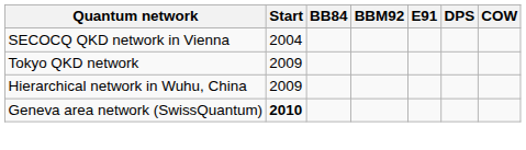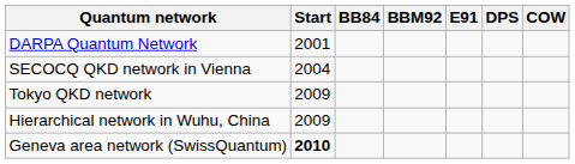 <table class="wikitable sortable">
 <tr>
 <th>Quantum network</th>
 <th>Start</th>
 <th>BB84</th>
 <th>BBM92</th>
 <th>E91</th>
 <th>DPS</th>
 <th>COW</th>
+</tr>
+<tr>
+<td><a href='#'>DARPA Quantum Network</a></td>
+<td>2001</td>
+<td></td>
+<td></td>
+<td></td>
+<td></td>
+<td></td>
 </tr>
 <tr>
 <td>SECOCQ QKD network in Vienna</td>
 <td>2004</td>
 <td></td>
 <td></td>
 <td></td>
 <td></td>
 <td></td>
 </tr>
 <tr>
 <td>Tokyo QKD network</td>
 <td>2009</td>
 <td></td>
 <td></td>
 <td></td>
 <td></td>
 <td></td>
 </tr>
 <tr>
 <td>Hierarchical network in Wuhu, China</td>
 <td>2009</td>
 <td></td>
 <td></td>
 <td></td>
 <td></td>
 <td></td>
 </tr>
 <tr>
 <td>Geneva area network (SwissQuantum)</td>
 <td><strong>2010</strong></td>
 <td></td>
 <td></td>
 <td></td>
 <td></td>
 <td></td>
 </tr>
 </table>
